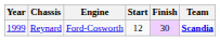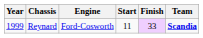 <table class="wikitable" style="font-size: 90%;">
 <tr>
 <th>Year</th>
 <th>Chassis</th>
 <th>Engine</th>
 <th>Start</th>
 <th>Finish</th>
 <th>Team</th>
 </tr>
 <tr>
 <td><a href='#'>1999</a></td>
 <td nowrap><a href='#'>Reynard</a></td>
 <td nowrap><a href='#'>Ford-Cosworth</a></td>
-<td align=center>12</td>
-<td align=center style="background:#EFCFFF;">30</td>
+<td align=center>11</td>
+<td align=center style="background:#EFCFFF;">33</td>
 <td nowrap><strong><a href='#'>Scandia</a></strong></td>
 </tr>
 </table>
